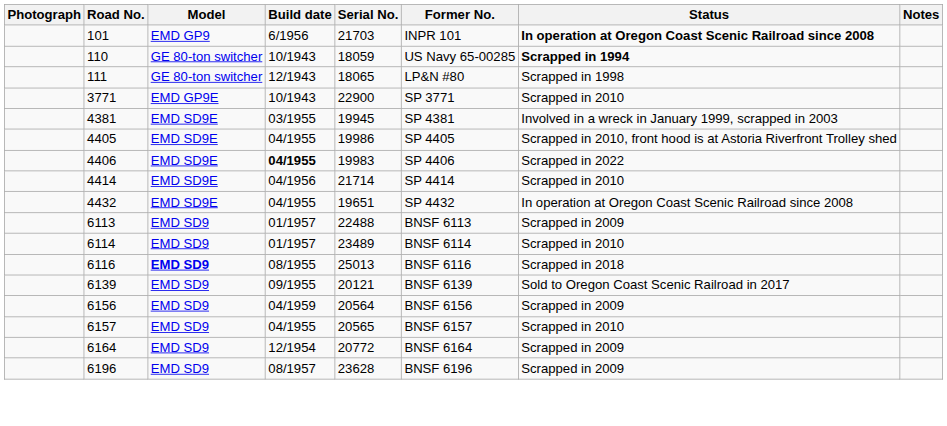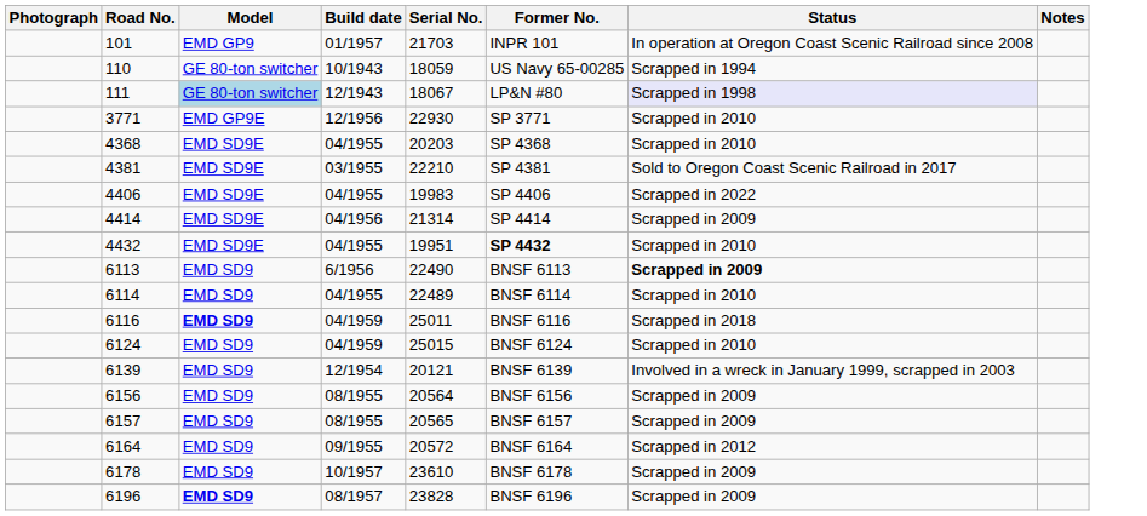 <table class="wikitable">
 <tr>
 <th>Photograph</th>
 <th>Road No.</th>
 <th>Model</th>
 <th>Build date</th>
 <th>Serial No.</th>
 <th>Former No.</th>
 <th>Status</th>
 <th>Notes</th>
 </tr>
 <tr>
 <td></td>
 <td>101</td>
 <td><a href='#'>EMD GP9</a></td>
-<td>6/1956</td>
+<td>01/1957</td>
 <td>21703</td>
 <td>INPR 101</td>
-<td><strong>In operation at Oregon Coast Scenic Railroad since 2008</strong></td>
+<td>In operation at Oregon Coast Scenic Railroad since 2008</td>
 <td></td>
 </tr>
 <tr>
 <td></td>
 <td>110</td>
 <td><a href='#'>GE 80-ton switcher</a></td>
 <td>10/1943</td>
 <td>18059</td>
 <td>US Navy 65-00285</td>
-<td><strong>Scrapped in 1994</strong></td>
+<td>Scrapped in 1994</td>
 <td></td>
 </tr>
 <tr>
 <td></td>
 <td>111</td>
-<td><a href='#'>GE 80-ton switcher</a></td>
+<td style="background: lightblue;"><a href='#'>GE 80-ton switcher</a></td>
 <td>12/1943</td>
-<td>18065</td>
+<td>18067</td>
 <td>LP&N #80</td>
-<td>Scrapped in 1998</td>
+<td style="background: lavender;">Scrapped in 1998</td>
 <td></td>
 </tr>
 <tr>
 <td></td>
 <td>3771</td>
 <td><a href='#'>EMD GP9E</a></td>
-<td>10/1943</td>
-<td>22900</td>
+<td>12/1956</td>
+<td>22930</td>
 <td>SP 3771</td>
+<td>Scrapped in 2010</td>
+<td></td>
+</tr>
+<tr>
+<td></td>
+<td>4368</td>
+<td><a href='#'>EMD SD9E</a></td>
+<td>04/1955</td>
+<td>20203</td>
+<td>SP 4368</td>
 <td>Scrapped in 2010</td>
 <td></td>
 </tr>
 <tr>
 <td></td>
 <td>4381</td>
 <td><a href='#'>EMD SD9E</a></td>
 <td>03/1955</td>
-<td>19945</td>
+<td>22210</td>
 <td>SP 4381</td>
-<td>Involved in a wreck in January 1999, scrapped in 2003</td>
-<td></td>
-</tr>
-<tr>
-<td></td>
-<td>4405</td>
-<td><a href='#'>EMD SD9E</a></td>
-<td>04/1955</td>
-<td>19986</td>
-<td>SP 4405</td>
-<td>Scrapped in 2010, front hood is at Astoria Riverfront Trolley shed</td>
+<td>Sold to Oregon Coast Scenic Railroad in 2017</td>
 <td></td>
 </tr>
 <tr>
 <td></td>
 <td>4406</td>
 <td><a href='#'>EMD SD9E</a></td>
-<td><strong>04/1955</strong></td>
+<td>04/1955</td>
 <td>19983</td>
 <td>SP 4406</td>
 <td>Scrapped in 2022</td>
 <td></td>
 </tr>
 <tr>
 <td></td>
 <td>4414</td>
 <td><a href='#'>EMD SD9E</a></td>
 <td>04/1956</td>
-<td>21714</td>
+<td>21314</td>
 <td>SP 4414</td>
-<td>Scrapped in 2010</td>
+<td>Scrapped in 2009</td>
 <td></td>
 </tr>
 <tr>
 <td></td>
 <td>4432</td>
 <td><a href='#'>EMD SD9E</a></td>
 <td>04/1955</td>
-<td>19651</td>
-<td>SP 4432</td>
-<td>In operation at Oregon Coast Scenic Railroad since 2008</td>
+<td>19951</td>
+<td><strong>SP 4432</strong></td>
+<td>Scrapped in 2010</td>
 <td></td>
 </tr>
 <tr>
 <td></td>
 <td>6113</td>
 <td><a href='#'>EMD SD9</a></td>
-<td>01/1957</td>
-<td>22488</td>
+<td>6/1956</td>
+<td>22490</td>
 <td>BNSF 6113</td>
-<td>Scrapped in 2009</td>
+<td><strong>Scrapped in 2009</strong></td>
 <td></td>
 </tr>
 <tr>
 <td></td>
 <td>6114</td>
 <td><a href='#'>EMD SD9</a></td>
-<td>01/1957</td>
-<td>23489</td>
+<td>04/1955</td>
+<td>22489</td>
 <td>BNSF 6114</td>
 <td>Scrapped in 2010</td>
 <td></td>
 </tr>
 <tr>
 <td></td>
 <td>6116</td>
 <td><strong><a href='#'>EMD SD9</a></strong></td>
-<td>08/1955</td>
-<td>25013</td>
+<td>04/1959</td>
+<td>25011</td>
 <td>BNSF 6116</td>
 <td>Scrapped in 2018</td>
 <td></td>
 </tr>
 <tr>
 <td></td>
+<td>6124</td>
+<td><a href='#'>EMD SD9</a></td>
+<td>04/1959</td>
+<td>25015</td>
+<td>BNSF 6124</td>
+<td>Scrapped in 2010</td>
+<td></td>
+</tr>
+<tr>
+<td></td>
 <td>6139</td>
 <td><a href='#'>EMD SD9</a></td>
-<td>09/1955</td>
+<td>12/1954</td>
 <td>20121</td>
 <td>BNSF 6139</td>
-<td>Sold to Oregon Coast Scenic Railroad in 2017</td>
+<td>Involved in a wreck in January 1999, scrapped in 2003</td>
 <td></td>
 </tr>
 <tr>
 <td></td>
 <td>6156</td>
 <td><a href='#'>EMD SD9</a></td>
-<td>04/1959</td>
+<td>08/1955</td>
 <td>20564</td>
 <td>BNSF 6156</td>
 <td>Scrapped in 2009</td>
 <td></td>
 </tr>
 <tr>
 <td></td>
 <td>6157</td>
 <td><a href='#'>EMD SD9</a></td>
-<td>04/1955</td>
+<td>08/1955</td>
 <td>20565</td>
 <td>BNSF 6157</td>
-<td>Scrapped in 2010</td>
+<td>Scrapped in 2009</td>
 <td></td>
 </tr>
 <tr>
 <td></td>
 <td>6164</td>
 <td><a href='#'>EMD SD9</a></td>
-<td>12/1954</td>
-<td>20772</td>
+<td>09/1955</td>
+<td>20572</td>
 <td>BNSF 6164</td>
+<td>Scrapped in 2012</td>
+<td></td>
+</tr>
+<tr>
+<td></td>
+<td>6178</td>
+<td><a href='#'>EMD SD9</a></td>
+<td>10/1957</td>
+<td>23610</td>
+<td>BNSF 6178</td>
 <td>Scrapped in 2009</td>
 <td></td>
 </tr>
 <tr>
 <td></td>
 <td>6196</td>
-<td><a href='#'>EMD SD9</a></td>
+<td><strong><a href='#'>EMD SD9</a></strong></td>
 <td>08/1957</td>
-<td>23628</td>
+<td>23828</td>
 <td>BNSF 6196</td>
 <td>Scrapped in 2009</td>
 <td></td>
 </tr>
 </table>
